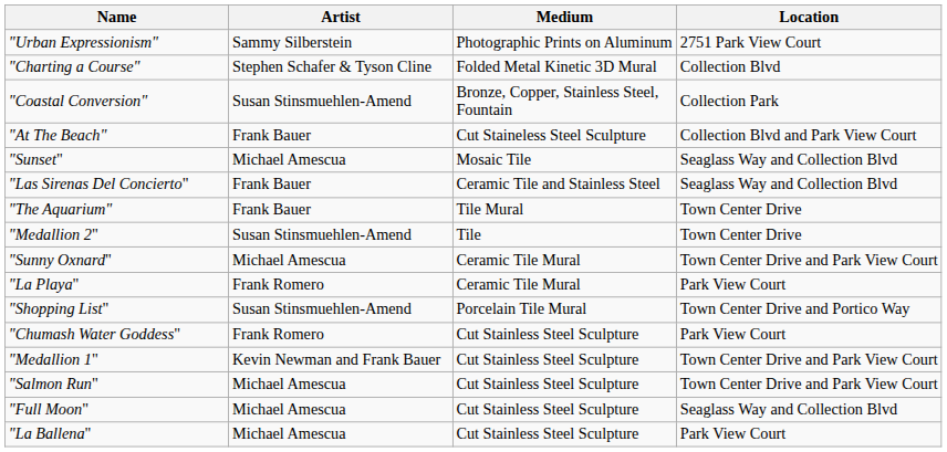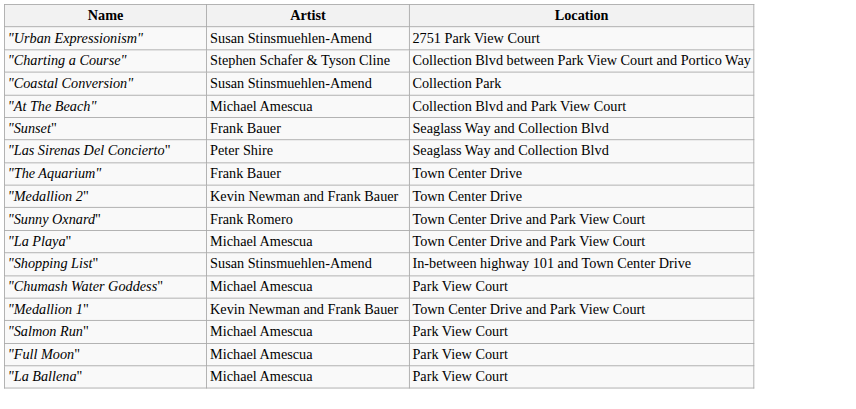 <table class="wikitable sortable plainrowheaders">
 <tr>
 <th style="width:220px">Name</th>
 <th style="width:220px">Artist</th>
-<th style="width:220px">Medium</th>
 <th class="unsortable">Location</th>
 </tr>
 <tr>
 <td><em>"Urban Expressionism"</em></td>
-<td>Sammy Silberstein</td>
-<td>Photographic Prints on Aluminum</td>
+<td>Susan Stinsmuehlen-Amend</td>
 <td>2751 Park View Court</td>
 </tr>
 <tr>
 <td><em>"Charting a Course"</em></td>
 <td>Stephen Schafer & Tyson Cline</td>
-<td>Folded Metal Kinetic 3D Mural</td>
-<td>Collection Blvd</td>
+<td>Collection Blvd between Park View Court and Portico Way</td>
 </tr>
 <tr>
 <td><em>"Coastal Conversion"</em></td>
 <td>Susan Stinsmuehlen-Amend</td>
-<td>Bronze, Copper, Stainless Steel, Fountain</td>
 <td>Collection Park</td>
 </tr>
 <tr>
 <td><em>"At The Beach"</em></td>
-<td>Frank Bauer</td>
-<td>Cut Staineless Steel Sculpture</td>
+<td>Michael Amescua</td>
 <td>Collection Blvd and Park View Court</td>
 </tr>
 <tr>
 <td><em>"Sunset</em>"</td>
-<td>Michael Amescua</td>
-<td>Mosaic Tile</td>
+<td>Frank Bauer</td>
 <td>Seaglass Way and Collection Blvd</td>
 </tr>
 <tr>
 <td><em>"Las Sirenas Del Concierto</em>"</td>
-<td>Frank Bauer</td>
-<td>Ceramic Tile and Stainless Steel</td>
+<td>Peter Shire</td>
 <td>Seaglass Way and Collection Blvd</td>
 </tr>
 <tr>
 <td><em>"The Aquarium"</em></td>
 <td>Frank Bauer</td>
-<td>Tile Mural</td>
 <td>Town Center Drive</td>
 </tr>
 <tr>
 <td><em>"Medallion 2</em>"</td>
-<td>Susan Stinsmuehlen-Amend</td>
-<td>Tile</td>
+<td>Kevin Newman and Frank Bauer</td>
 <td>Town Center Drive</td>
 </tr>
 <tr>
 <td><em>"Sunny Oxnard</em>"</td>
-<td>Michael Amescua</td>
-<td>Ceramic Tile Mural</td>
+<td>Frank Romero</td>
 <td>Town Center Drive and Park View Court</td>
 </tr>
 <tr>
 <td><em>"La Playa</em>"</td>
-<td>Frank Romero</td>
-<td>Ceramic Tile Mural</td>
-<td>Park View Court</td>
+<td>Michael Amescua</td>
+<td>Town Center Drive and Park View Court</td>
 </tr>
 <tr>
 <td><em>"Shopping List</em>"</td>
 <td>Susan Stinsmuehlen-Amend</td>
-<td>Porcelain Tile Mural</td>
-<td>Town Center Drive and Portico Way</td>
+<td>In-between highway 101 and Town Center Drive</td>
 </tr>
 <tr>
 <td><em>"Chumash Water Goddess</em>"</td>
-<td>Frank Romero</td>
-<td>Cut Stainless Steel Sculpture</td>
+<td>Michael Amescua</td>
 <td>Park View Court</td>
 </tr>
 <tr>
 <td><em>"Medallion 1</em>"</td>
 <td>Kevin Newman and Frank Bauer</td>
-<td>Cut Stainless Steel Sculpture</td>
 <td>Town Center Drive and Park View Court</td>
 </tr>
 <tr>
 <td><em>"Salmon Run</em>"</td>
 <td>Michael Amescua</td>
-<td>Cut Stainless Steel Sculpture</td>
-<td>Town Center Drive and Park View Court</td>
+<td>Park View Court</td>
 </tr>
 <tr>
 <td><em>"Full Moon</em>"</td>
 <td>Michael Amescua</td>
-<td>Cut Stainless Steel Sculpture</td>
-<td>Seaglass Way and Collection Blvd</td>
+<td>Park View Court</td>
 </tr>
 <tr>
 <td><em>"La Ballena</em>"</td>
 <td>Michael Amescua</td>
-<td>Cut Stainless Steel Sculpture</td>
 <td>Park View Court</td>
 </tr>
 </table>
